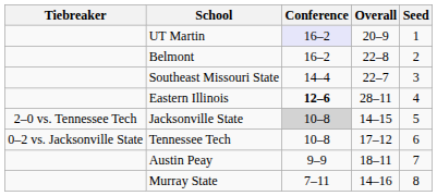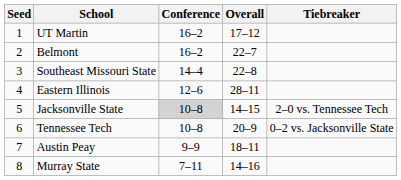 <table class="wikitable" style="text-align:center">
 <tr>
-<th>Tiebreaker</th>
+<th>Seed</th>
 <th>School</th>
 <th>Conference</th>
 <th>Overall</th>
-<th>Seed</th>
+<th>Tiebreaker</th>
 </tr>
 <tr>
+<td>1</td>
+<td align=left>UT Martin</td>
+<td>16–2</td>
+<td>17–12</td>
 <td></td>
-<td align=left>UT Martin</td>
-<td style="background: lavender;">16–2</td>
-<td>20–9</td>
-<td>1</td>
 </tr>
 <tr>
-<td></td>
+<td>2</td>
 <td align=left>Belmont</td>
 <td>16–2</td>
-<td>22–8</td>
-<td>2</td>
+<td>22–7</td>
+<td></td>
 </tr>
 <tr>
-<td></td>
+<td>3</td>
 <td align=left>Southeast Missouri State</td>
 <td>14–4</td>
-<td>22–7</td>
-<td>3</td>
+<td>22–8</td>
+<td></td>
 </tr>
 <tr>
+<td>4</td>
+<td align=left>Eastern Illinois</td>
+<td>12–6</td>
+<td>28–11</td>
 <td></td>
-<td align=left>Eastern Illinois</td>
-<td><strong>12–6</strong></td>
-<td>28–11</td>
-<td>4</td>
 </tr>
 <tr>
-<td>2–0 vs. Tennessee Tech</td>
+<td>5</td>
 <td align=left>Jacksonville State</td>
 <td style="background: lightgrey;">10–8</td>
 <td>14–15</td>
-<td>5</td>
+<td>2–0 vs. Tennessee Tech</td>
 </tr>
 <tr>
-<td>0–2 vs. Jacksonville State</td>
+<td>6</td>
 <td align=left>Tennessee Tech</td>
 <td>10–8</td>
-<td>17–12</td>
-<td>6</td>
+<td>20–9</td>
+<td>0–2 vs. Jacksonville State</td>
 </tr>
 <tr>
-<td></td>
+<td>7</td>
 <td align=left>Austin Peay</td>
 <td>9–9</td>
 <td>18–11</td>
-<td>7</td>
+<td></td>
 </tr>
 <tr>
-<td></td>
+<td>8</td>
 <td align=left>Murray State</td>
 <td>7–11</td>
 <td>14–16</td>
-<td>8</td>
+<td></td>
 </tr>
 </table>
